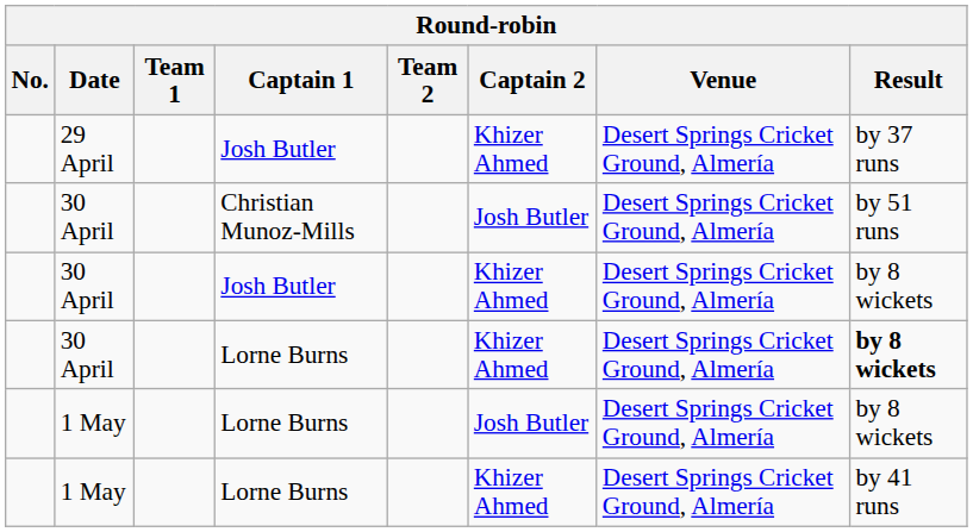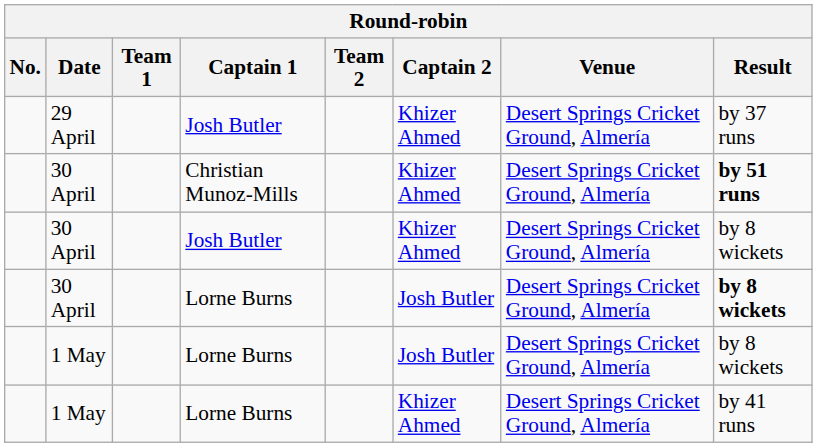 <table class="wikitable">
 <tr>
 <th colspan="9">Round-robin</th>
 </tr>
 <tr>
 <th>No.</th>
 <th>Date</th>
 <th>Team 1</th>
 <th>Captain 1</th>
 <th>Team 2</th>
 <th>Captain 2</th>
 <th>Venue</th>
 <th>Result</th>
 </tr>
 <tr>
 <td></td>
 <td>29 April</td>
 <td></td>
 <td><a href='#'>Josh Butler</a></td>
 <td></td>
 <td><a href='#'>Khizer Ahmed</a></td>
 <td><a href='#'>Desert Springs Cricket Ground</a>, <a href='#'>Almería</a></td>
 <td> by 37 runs</td>
 </tr>
 <tr>
 <td></td>
 <td>30 April</td>
 <td></td>
 <td>Christian Munoz-Mills</td>
 <td></td>
-<td><a href='#'>Josh Butler</a></td>
+<td><a href='#'>Khizer Ahmed</a></td>
 <td><a href='#'>Desert Springs Cricket Ground</a>, <a href='#'>Almería</a></td>
-<td> by 51 runs</td>
+<td><strong> by 51 runs</strong></td>
 </tr>
 <tr>
 <td></td>
 <td>30 April</td>
 <td></td>
 <td><a href='#'>Josh Butler</a></td>
 <td></td>
 <td><a href='#'>Khizer Ahmed</a></td>
 <td><a href='#'>Desert Springs Cricket Ground</a>, <a href='#'>Almería</a></td>
 <td> by 8 wickets</td>
 </tr>
 <tr>
 <td></td>
 <td>30 April</td>
 <td></td>
 <td>Lorne Burns</td>
 <td></td>
-<td><a href='#'>Khizer Ahmed</a></td>
+<td><a href='#'>Josh Butler</a></td>
 <td><a href='#'>Desert Springs Cricket Ground</a>, <a href='#'>Almería</a></td>
 <td><strong> by 8 wickets</strong></td>
 </tr>
 <tr>
 <td></td>
 <td>1 May</td>
 <td></td>
 <td>Lorne Burns</td>
 <td></td>
 <td><a href='#'>Josh Butler</a></td>
 <td><a href='#'>Desert Springs Cricket Ground</a>, <a href='#'>Almería</a></td>
 <td> by 8 wickets</td>
 </tr>
 <tr>
 <td></td>
 <td>1 May</td>
 <td></td>
 <td>Lorne Burns</td>
 <td></td>
 <td><a href='#'>Khizer Ahmed</a></td>
 <td><a href='#'>Desert Springs Cricket Ground</a>, <a href='#'>Almería</a></td>
 <td> by 41 runs</td>
 </tr>
 </table>
